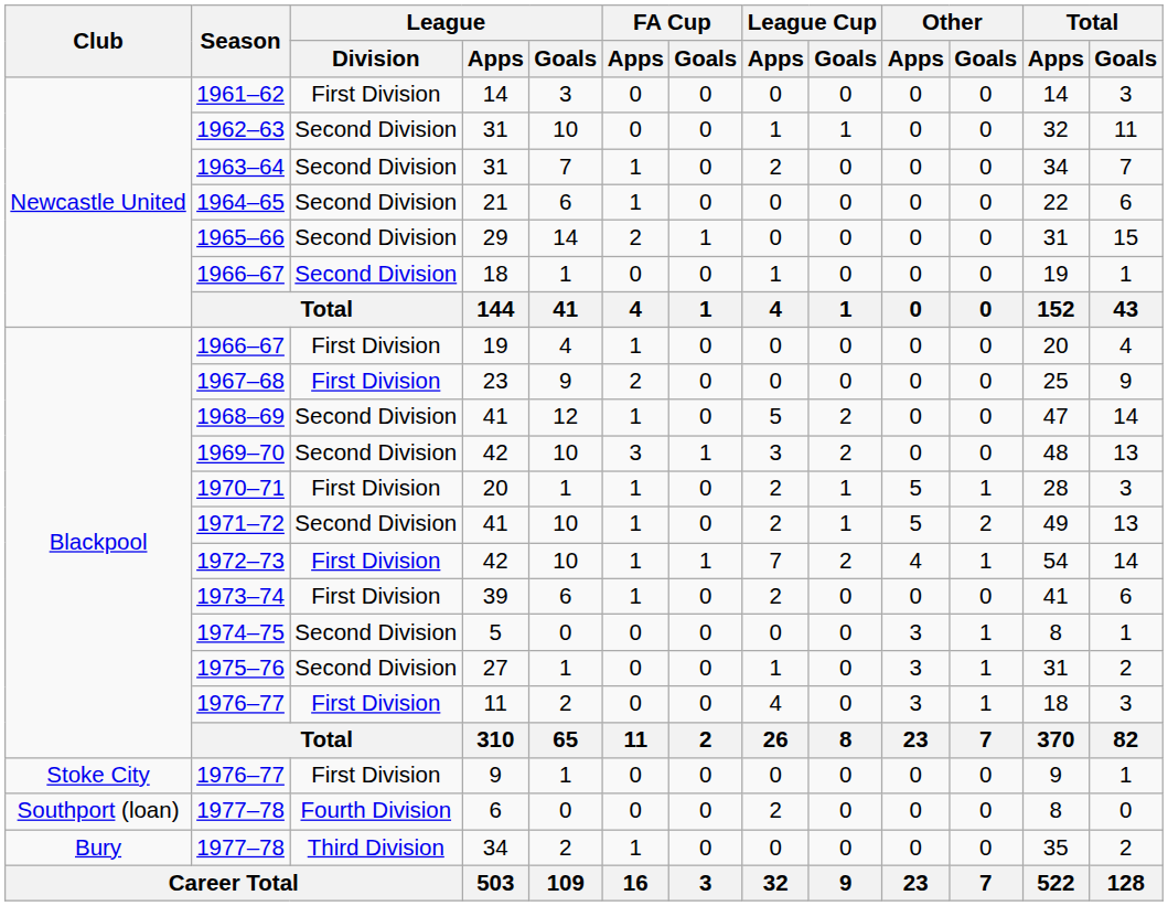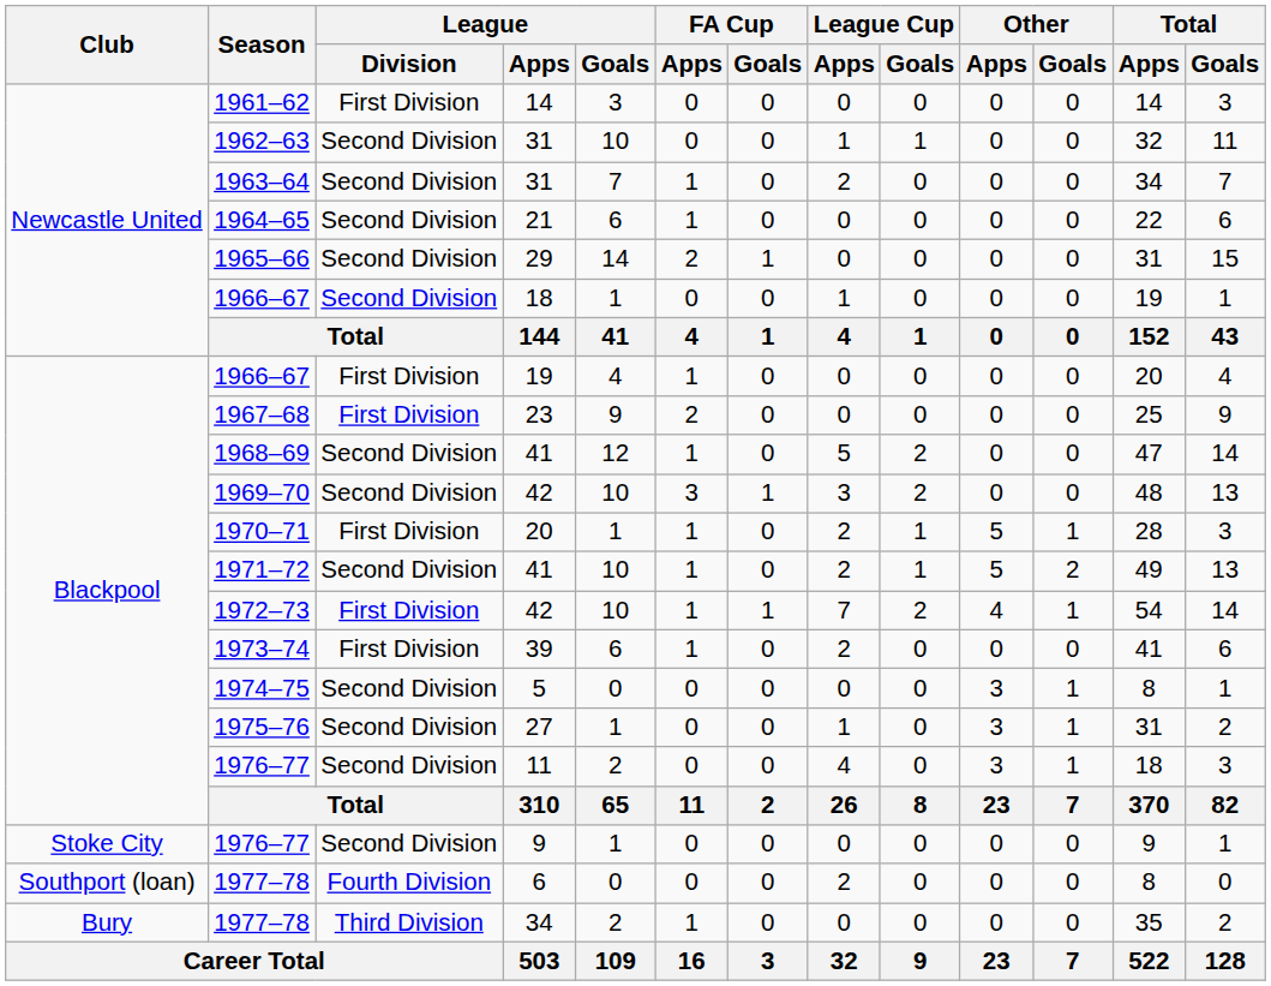 <table class="wikitable" style="text-align: center;">
 <tr>
 <th rowspan="2">Club</th>
 <th rowspan="2">Season</th>
 <th colspan="3">League</th>
 <th colspan="2">FA Cup</th>
 <th colspan="2">League Cup</th>
 <th colspan="2">Other</th>
 <th colspan="2">Total</th>
 </tr>
 <tr>
 <th>Division</th>
 <th>Apps</th>
 <th>Goals</th>
 <th>Apps</th>
 <th>Goals</th>
 <th>Apps</th>
 <th>Goals</th>
 <th>Apps</th>
 <th>Goals</th>
 <th>Apps</th>
 <th>Goals</th>
 </tr>
 <tr>
 <td rowspan="7"><a href='#'>Newcastle United</a></td>
 <td><a href='#'>1961–62</a></td>
 <td>First Division</td>
 <td>14</td>
 <td>3</td>
 <td>0</td>
 <td>0</td>
 <td>0</td>
 <td>0</td>
 <td>0</td>
 <td>0</td>
 <td>14</td>
 <td>3</td>
 </tr>
 <tr>
 <td><a href='#'>1962–63</a></td>
 <td>Second Division</td>
 <td>31</td>
 <td>10</td>
 <td>0</td>
 <td>0</td>
 <td>1</td>
 <td>1</td>
 <td>0</td>
 <td>0</td>
 <td>32</td>
 <td>11</td>
 </tr>
 <tr>
 <td><a href='#'>1963–64</a></td>
 <td>Second Division</td>
 <td>31</td>
 <td>7</td>
 <td>1</td>
 <td>0</td>
 <td>2</td>
 <td>0</td>
 <td>0</td>
 <td>0</td>
 <td>34</td>
 <td>7</td>
 </tr>
 <tr>
 <td><a href='#'>1964–65</a></td>
 <td>Second Division</td>
 <td>21</td>
 <td>6</td>
 <td>1</td>
 <td>0</td>
 <td>0</td>
 <td>0</td>
 <td>0</td>
 <td>0</td>
 <td>22</td>
 <td>6</td>
 </tr>
 <tr>
 <td><a href='#'>1965–66</a></td>
 <td>Second Division</td>
 <td>29</td>
 <td>14</td>
 <td>2</td>
 <td>1</td>
 <td>0</td>
 <td>0</td>
 <td>0</td>
 <td>0</td>
 <td>31</td>
 <td>15</td>
 </tr>
 <tr>
 <td><a href='#'>1966–67</a></td>
 <td><a href='#'>Second Division</a></td>
 <td>18</td>
 <td>1</td>
 <td>0</td>
 <td>0</td>
 <td>1</td>
 <td>0</td>
 <td>0</td>
 <td>0</td>
 <td>19</td>
 <td>1</td>
 </tr>
 <tr>
 <th colspan="2">Total</th>
 <th>144</th>
 <th>41</th>
 <th>4</th>
 <th>1</th>
 <th>4</th>
 <th>1</th>
 <th>0</th>
 <th>0</th>
 <th>152</th>
 <th>43</th>
 </tr>
 <tr>
 <td rowspan="12"><a href='#'>Blackpool</a></td>
 <td><a href='#'>1966–67</a></td>
 <td>First Division</td>
 <td>19</td>
 <td>4</td>
 <td>1</td>
 <td>0</td>
 <td>0</td>
 <td>0</td>
 <td>0</td>
 <td>0</td>
 <td>20</td>
 <td>4</td>
 </tr>
 <tr>
 <td><a href='#'>1967–68</a></td>
 <td><a href='#'>First Division</a></td>
 <td>23</td>
 <td>9</td>
 <td>2</td>
 <td>0</td>
 <td>0</td>
 <td>0</td>
 <td>0</td>
 <td>0</td>
 <td>25</td>
 <td>9</td>
 </tr>
 <tr>
 <td><a href='#'>1968–69</a></td>
 <td>Second Division</td>
 <td>41</td>
 <td>12</td>
 <td>1</td>
 <td>0</td>
 <td>5</td>
 <td>2</td>
 <td>0</td>
 <td>0</td>
 <td>47</td>
 <td>14</td>
 </tr>
 <tr>
 <td><a href='#'>1969–70</a></td>
 <td>Second Division</td>
 <td>42</td>
 <td>10</td>
 <td>3</td>
 <td>1</td>
 <td>3</td>
 <td>2</td>
 <td>0</td>
 <td>0</td>
 <td>48</td>
 <td>13</td>
 </tr>
 <tr>
 <td><a href='#'>1970–71</a></td>
 <td>First Division</td>
 <td>20</td>
 <td>1</td>
 <td>1</td>
 <td>0</td>
 <td>2</td>
 <td>1</td>
 <td>5</td>
 <td>1</td>
 <td>28</td>
 <td>3</td>
 </tr>
 <tr>
 <td><a href='#'>1971–72</a></td>
 <td>Second Division</td>
 <td>41</td>
 <td>10</td>
 <td>1</td>
 <td>0</td>
 <td>2</td>
 <td>1</td>
 <td>5</td>
 <td>2</td>
 <td>49</td>
 <td>13</td>
 </tr>
 <tr>
 <td><a href='#'>1972–73</a></td>
 <td><a href='#'>First Division</a></td>
 <td>42</td>
 <td>10</td>
 <td>1</td>
 <td>1</td>
 <td>7</td>
 <td>2</td>
 <td>4</td>
 <td>1</td>
 <td>54</td>
 <td>14</td>
 </tr>
 <tr>
 <td><a href='#'>1973–74</a></td>
 <td>First Division</td>
 <td>39</td>
 <td>6</td>
 <td>1</td>
 <td>0</td>
 <td>2</td>
 <td>0</td>
 <td>0</td>
 <td>0</td>
 <td>41</td>
 <td>6</td>
 </tr>
 <tr>
 <td><a href='#'>1974–75</a></td>
 <td>Second Division</td>
 <td>5</td>
 <td>0</td>
 <td>0</td>
 <td>0</td>
 <td>0</td>
 <td>0</td>
 <td>3</td>
 <td>1</td>
 <td>8</td>
 <td>1</td>
 </tr>
 <tr>
 <td><a href='#'>1975–76</a></td>
 <td>Second Division</td>
 <td>27</td>
 <td>1</td>
 <td>0</td>
 <td>0</td>
 <td>1</td>
 <td>0</td>
 <td>3</td>
 <td>1</td>
 <td>31</td>
 <td>2</td>
 </tr>
 <tr>
 <td><a href='#'>1976–77</a></td>
-<td><a href='#'>First Division</a></td>
+<td>Second Division</td>
 <td>11</td>
 <td>2</td>
 <td>0</td>
 <td>0</td>
 <td>4</td>
 <td>0</td>
 <td>3</td>
 <td>1</td>
 <td>18</td>
 <td>3</td>
 </tr>
 <tr>
 <th colspan="2">Total</th>
 <th>310</th>
 <th>65</th>
 <th>11</th>
 <th>2</th>
 <th>26</th>
 <th>8</th>
 <th>23</th>
 <th>7</th>
 <th>370</th>
 <th>82</th>
 </tr>
 <tr>
 <td><a href='#'>Stoke City</a></td>
 <td><a href='#'>1976–77</a></td>
-<td>First Division</td>
+<td>Second Division</td>
 <td>9</td>
 <td>1</td>
 <td>0</td>
 <td>0</td>
 <td>0</td>
 <td>0</td>
 <td>0</td>
 <td>0</td>
 <td>9</td>
 <td>1</td>
 </tr>
 <tr>
 <td><a href='#'>Southport</a> (loan)</td>
 <td><a href='#'>1977–78</a></td>
 <td><a href='#'>Fourth Division</a></td>
 <td>6</td>
 <td>0</td>
 <td>0</td>
 <td>0</td>
 <td>2</td>
 <td>0</td>
 <td>0</td>
 <td>0</td>
 <td>8</td>
 <td>0</td>
 </tr>
 <tr>
 <td><a href='#'>Bury</a></td>
 <td><a href='#'>1977–78</a></td>
 <td><a href='#'>Third Division</a></td>
 <td>34</td>
 <td>2</td>
 <td>1</td>
 <td>0</td>
 <td>0</td>
 <td>0</td>
 <td>0</td>
 <td>0</td>
 <td>35</td>
 <td>2</td>
 </tr>
 <tr>
 <th colspan="3">Career Total</th>
 <th>503</th>
 <th>109</th>
 <th>16</th>
 <th>3</th>
 <th>32</th>
 <th>9</th>
 <th>23</th>
 <th>7</th>
 <th>522</th>
 <th>128</th>
 </tr>
 </table>
